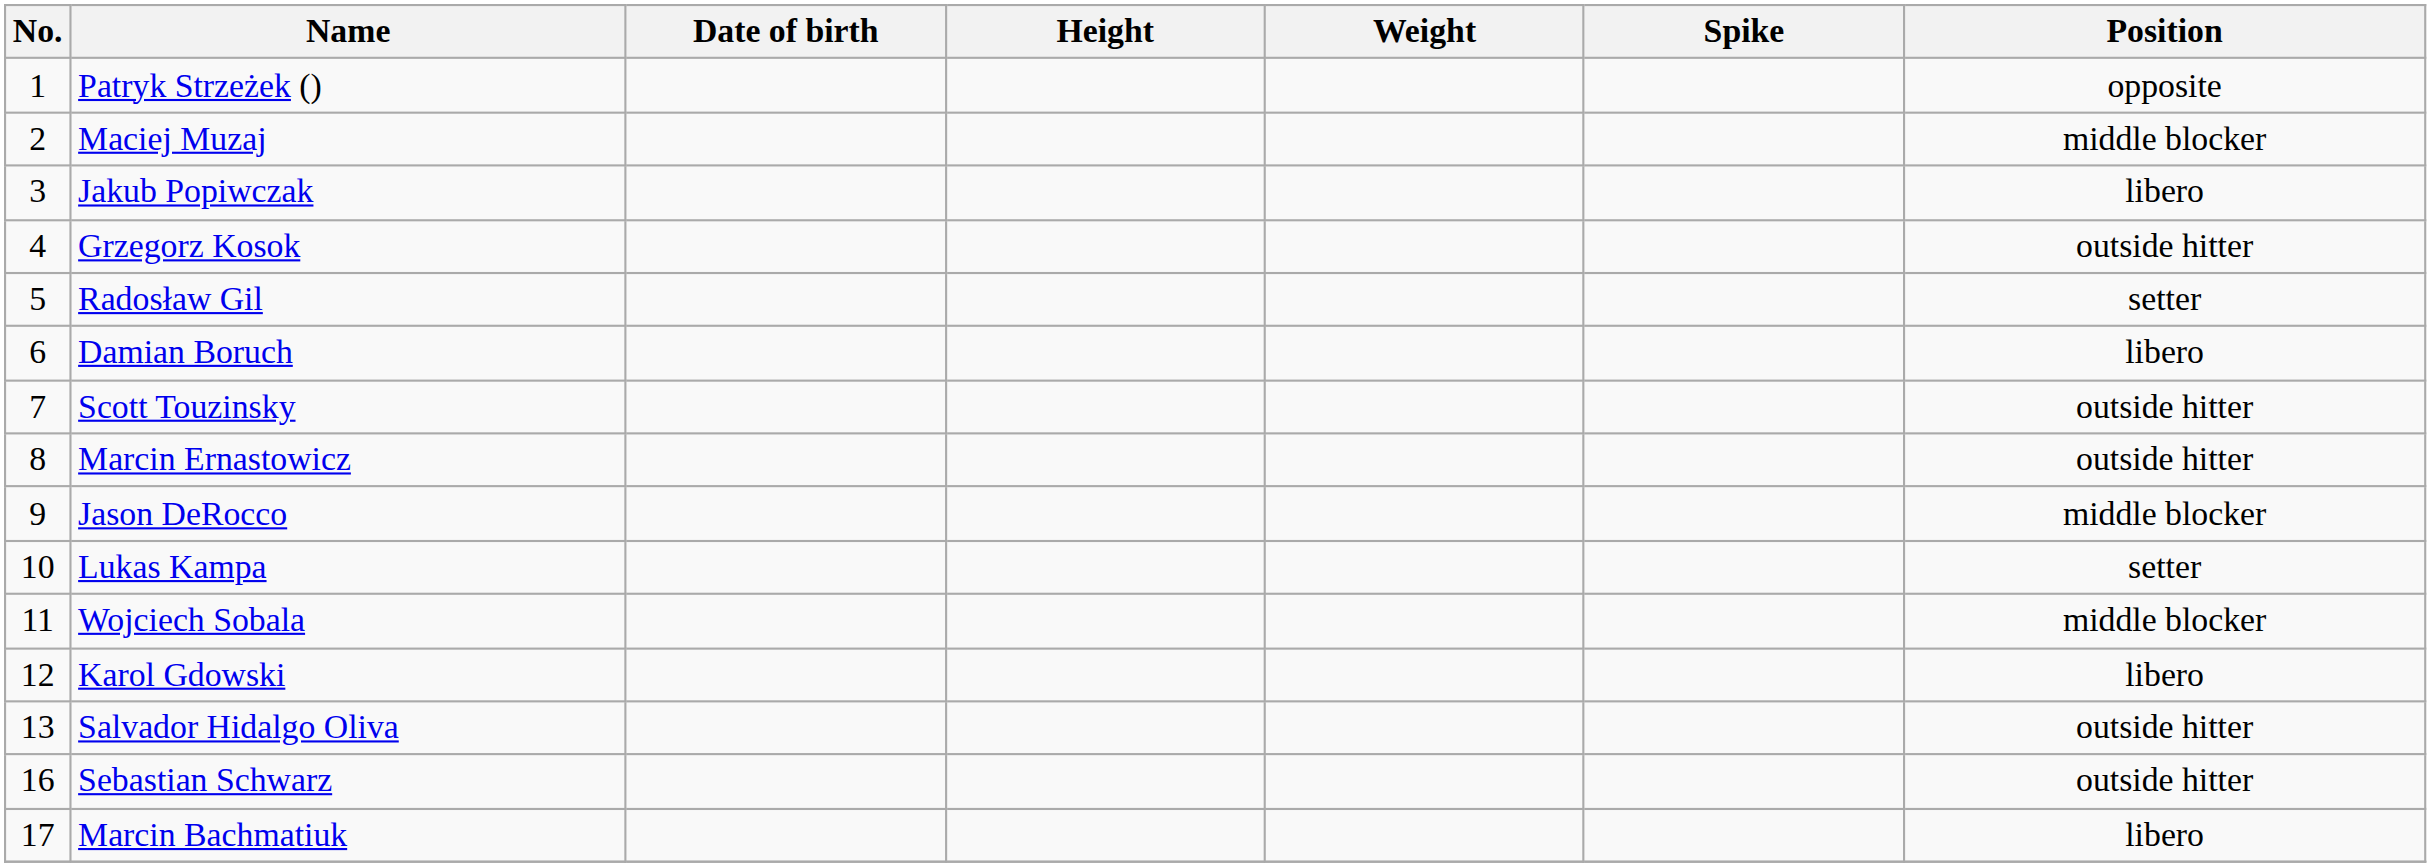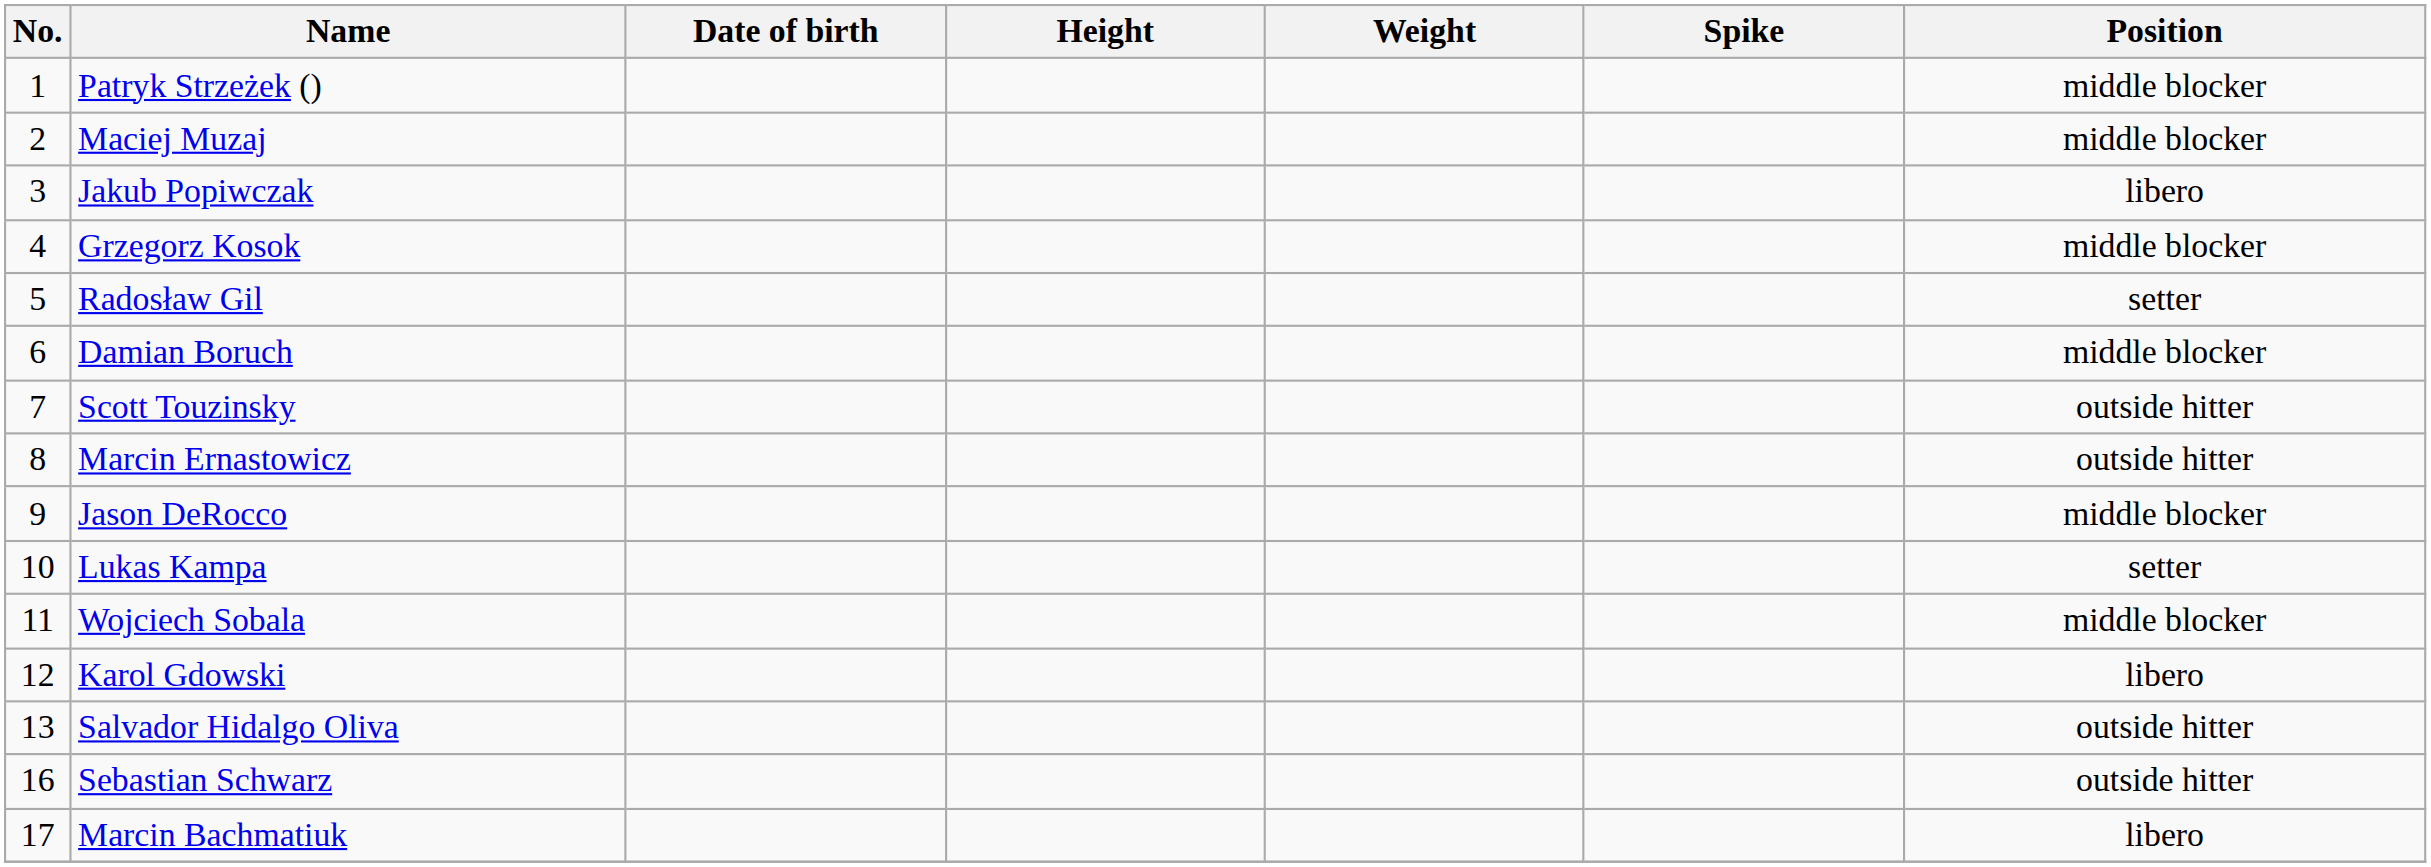 <table class="wikitable sortable" style="font-size:100%; text-align:center;">
 <tr>
 <th>No.</th>
 <th style="width:16em">Name</th>
 <th style="width:9em">Date of birth</th>
 <th style="width:9em">Height</th>
 <th style="width:9em">Weight</th>
 <th style="width:9em">Spike</th>
 <th style="width:15em">Position</th>
 </tr>
 <tr>
 <td>1</td>
 <td align=left> <a href='#'>Patryk Strzeżek</a> ()</td>
 <td align=right></td>
 <td></td>
 <td></td>
 <td></td>
-<td>opposite</td>
+<td>middle blocker</td>
 </tr>
 <tr>
 <td>2</td>
 <td align=left> <a href='#'>Maciej Muzaj</a></td>
 <td align=right></td>
 <td></td>
 <td></td>
 <td></td>
 <td>middle blocker</td>
 </tr>
 <tr>
 <td>3</td>
 <td align=left> <a href='#'>Jakub Popiwczak</a></td>
 <td align=right></td>
 <td></td>
 <td></td>
 <td></td>
 <td>libero</td>
 </tr>
 <tr>
 <td>4</td>
 <td align=left> <a href='#'>Grzegorz Kosok</a></td>
 <td align=right></td>
 <td></td>
 <td></td>
 <td></td>
-<td>outside hitter</td>
+<td>middle blocker</td>
 </tr>
 <tr>
 <td>5</td>
 <td align=left> <a href='#'>Radosław Gil</a></td>
 <td align=right></td>
 <td></td>
 <td></td>
 <td></td>
 <td>setter</td>
 </tr>
 <tr>
 <td>6</td>
 <td align=left> <a href='#'>Damian Boruch</a></td>
 <td align=right></td>
 <td></td>
 <td></td>
 <td></td>
-<td>libero</td>
+<td>middle blocker</td>
 </tr>
 <tr>
 <td>7</td>
 <td align=left> <a href='#'>Scott Touzinsky</a></td>
 <td align=right></td>
 <td></td>
 <td></td>
 <td></td>
 <td>outside hitter</td>
 </tr>
 <tr>
 <td>8</td>
 <td align=left> <a href='#'>Marcin Ernastowicz</a></td>
 <td align=right></td>
 <td></td>
 <td></td>
 <td></td>
 <td>outside hitter</td>
 </tr>
 <tr>
 <td>9</td>
 <td align=left> <a href='#'>Jason DeRocco</a></td>
 <td align=right></td>
 <td></td>
 <td></td>
 <td></td>
 <td>middle blocker</td>
 </tr>
 <tr>
 <td>10</td>
 <td align=left> <a href='#'>Lukas Kampa</a></td>
 <td align=right></td>
 <td></td>
 <td></td>
 <td></td>
 <td>setter</td>
 </tr>
 <tr>
 <td>11</td>
 <td align=left> <a href='#'>Wojciech Sobala</a></td>
 <td align=right></td>
 <td></td>
 <td></td>
 <td></td>
 <td>middle blocker</td>
 </tr>
 <tr>
 <td>12</td>
 <td align=left> <a href='#'>Karol Gdowski</a></td>
 <td align=right></td>
 <td></td>
 <td></td>
 <td></td>
 <td>libero</td>
 </tr>
 <tr>
 <td>13</td>
 <td align=left> <a href='#'>Salvador Hidalgo Oliva</a></td>
 <td align=right></td>
 <td></td>
 <td></td>
 <td></td>
 <td>outside hitter</td>
 </tr>
 <tr>
 <td>16</td>
 <td align=left> <a href='#'>Sebastian Schwarz</a></td>
 <td align=right></td>
 <td></td>
 <td></td>
 <td></td>
 <td>outside hitter</td>
 </tr>
 <tr>
 <td>17</td>
 <td align=left> <a href='#'>Marcin Bachmatiuk</a></td>
 <td align=right></td>
 <td></td>
 <td></td>
 <td></td>
 <td>libero</td>
 </tr>
 <tr>
 </tr>
 </table>
